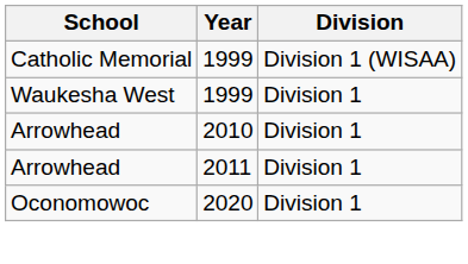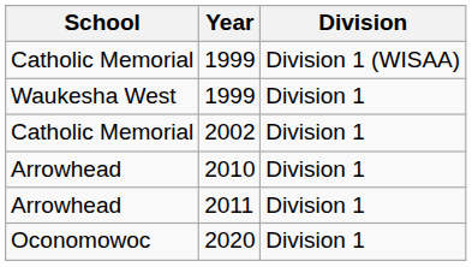 <table class="wikitable">
 <tr>
 <th>School</th>
 <th>Year</th>
 <th>Division</th>
 </tr>
 <tr>
 <td>Catholic Memorial</td>
 <td>1999</td>
 <td>Division 1 (WISAA)</td>
 </tr>
 <tr>
 <td>Waukesha West</td>
 <td>1999</td>
+<td>Division 1</td>
+</tr>
+<tr>
+<td>Catholic Memorial</td>
+<td>2002</td>
 <td>Division 1</td>
 </tr>
 <tr>
 <td>Arrowhead</td>
 <td>2010</td>
 <td>Division 1</td>
 </tr>
 <tr>
 <td>Arrowhead</td>
 <td>2011</td>
 <td>Division 1</td>
 </tr>
 <tr>
 <td>Oconomowoc</td>
 <td>2020</td>
 <td>Division 1</td>
 </tr>
 </table>
